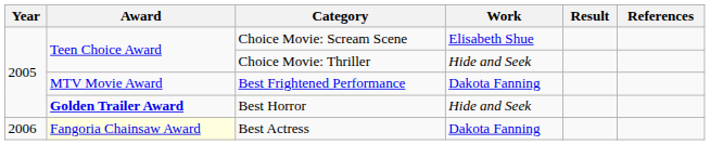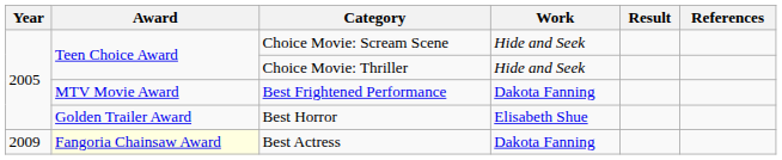 <table class="wikitable sortable" style="width:89%;">
 <tr>
 <th>Year</th>
 <th>Award</th>
 <th>Category</th>
 <th>Work</th>
 <th>Result</th>
 <th>References</th>
 </tr>
 <tr>
 <td rowspan="4">2005</td>
 <td rowspan="2"><a href='#'>Teen Choice Award</a></td>
 <td>Choice Movie: Scream Scene</td>
-<td><a href='#'>Elisabeth Shue</a></td>
+<td><em>Hide and Seek</em></td>
 <td></td>
 <td></td>
 </tr>
 <tr>
 <td>Choice Movie: Thriller</td>
 <td><em>Hide and Seek</em></td>
 <td></td>
 <td></td>
 </tr>
 <tr>
 <td rowspan="1"><a href='#'>MTV Movie Award</a></td>
 <td><a href='#'>Best Frightened Performance</a></td>
 <td><a href='#'>Dakota Fanning</a></td>
 <td></td>
 <td></td>
 </tr>
 <tr>
-<td rowspan="1"><strong><a href='#'>Golden Trailer Award</a></strong></td>
+<td rowspan="1"><a href='#'>Golden Trailer Award</a></td>
 <td>Best Horror</td>
-<td><em>Hide and Seek</em></td>
+<td><a href='#'>Elisabeth Shue</a></td>
 <td></td>
 <td></td>
 </tr>
 <tr>
-<td rowspan="1">2006</td>
+<td rowspan="1">2009</td>
 <td rowspan="1" style="background: lightyellow;"><a href='#'>Fangoria Chainsaw Award</a></td>
 <td>Best Actress</td>
 <td><a href='#'>Dakota Fanning</a></td>
 <td></td>
 <td></td>
 </tr>
 </table>
